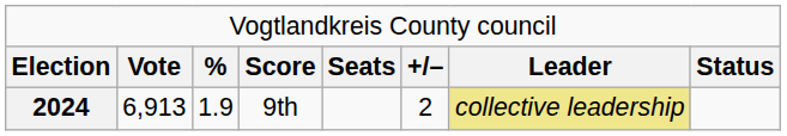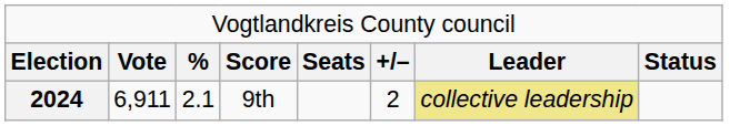 <table class="wikitable" style="font-size:97%; text-align:center;">
 <tr>
 <td colspan="8">Vogtlandkreis County council</td>
 </tr>
 <tr>
 <th>Election</th>
 <th>Vote</th>
 <th>%</th>
 <th>Score</th>
 <th>Seats</th>
 <th>+/–</th>
 <th>Leader</th>
 <th>Status</th>
 </tr>
 <tr>
 <th>2024</th>
-<td>6,913</td>
-<td>1.9</td>
+<td>6,911</td>
+<td>2.1</td>
 <td>9th</td>
 <td></td>
 <td>2</td>
 <td style="background: khaki;"><em>collective leadership</em></td>
 <td></td>
 </tr>
 </table>
